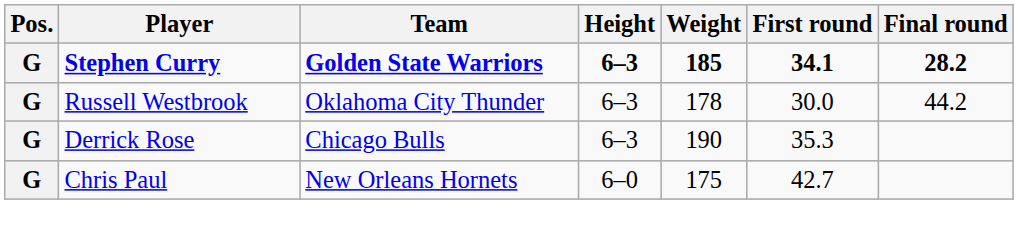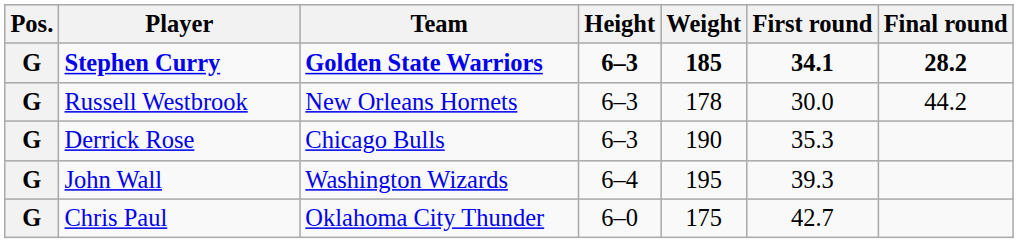 <table class="wikitable">
 <tr>
 <th>Pos.</th>
 <th style="width:150px;">Player</th>
 <th width=175>Team</th>
 <th>Height</th>
 <th>Weight</th>
 <th>First round</th>
 <th>Final round</th>
 </tr>
 <tr>
 <th>G</th>
 <td><strong><a href='#'>Stephen Curry</a></strong></td>
 <td><strong><a href='#'>Golden State Warriors</a></strong></td>
 <td align=center><strong>6–3</strong></td>
 <td align=center><strong>185</strong></td>
 <td align=center><strong>34.1</strong></td>
 <td align=center><strong>28.2</strong></td>
 </tr>
 <tr>
 <th>G</th>
 <td><a href='#'>Russell Westbrook</a></td>
-<td><a href='#'>Oklahoma City Thunder</a></td>
+<td><a href='#'>New Orleans Hornets</a></td>
 <td align=center>6–3</td>
 <td align=center>178</td>
 <td align=center>30.0</td>
 <td align=center>44.2</td>
 </tr>
 <tr>
 <th>G</th>
 <td><a href='#'>Derrick Rose</a></td>
 <td><a href='#'>Chicago Bulls</a></td>
 <td align=center>6–3</td>
 <td align=center>190</td>
 <td align=center>35.3</td>
 <td></td>
 </tr>
 <tr>
 <th>G</th>
+<td><a href='#'>John Wall</a></td>
+<td><a href='#'>Washington Wizards</a></td>
+<td align=center>6–4</td>
+<td align=center>195</td>
+<td align=center>39.3</td>
+<td></td>
+</tr>
+<tr>
+<th>G</th>
 <td><a href='#'>Chris Paul</a></td>
-<td><a href='#'>New Orleans Hornets</a></td>
+<td><a href='#'>Oklahoma City Thunder</a></td>
 <td align=center>6–0</td>
 <td align=center>175</td>
 <td align=center>42.7</td>
 <td></td>
 </tr>
 </table>
